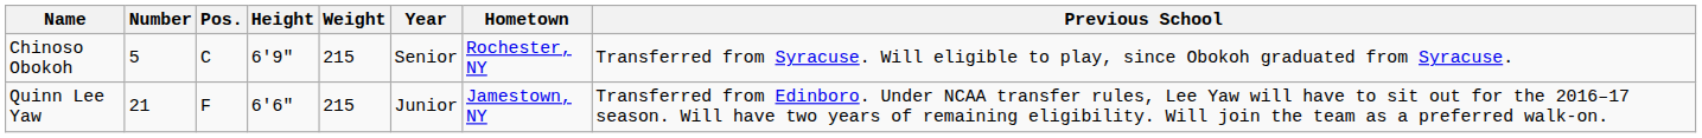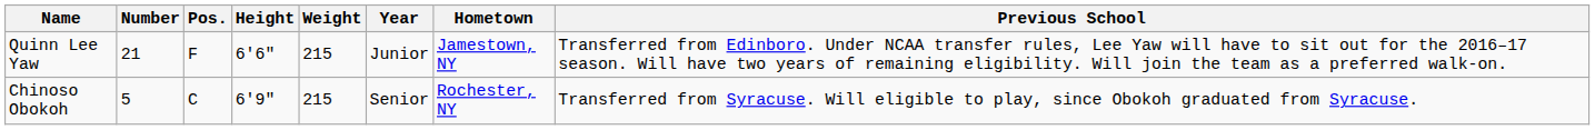 <table class="wikitable sortable" border="1">
 <tr>
 <th>Name</th>
 <th>Number</th>
 <th>Pos.</th>
 <th>Height</th>
 <th>Weight</th>
 <th>Year</th>
 <th>Hometown</th>
 <th class="unsortable">Previous School</th>
 </tr>
 <tr>
+<td>Quinn Lee Yaw</td>
+<td>21</td>
+<td>F</td>
+<td>6'6"</td>
+<td>215</td>
+<td>Junior</td>
+<td><a href='#'>Jamestown, NY</a></td>
+<td>Transferred from <a href='#'>Edinboro</a>. Under NCAA transfer rules, Lee Yaw will have to sit out for the 2016–17 season. Will have two years of remaining eligibility. Will join the team as a preferred walk-on.</td>
+</tr>
+<tr>
 <td>Chinoso Obokoh</td>
 <td>5</td>
 <td>C</td>
 <td>6'9"</td>
 <td>215</td>
 <td>Senior</td>
 <td><a href='#'>Rochester, NY</a></td>
 <td>Transferred from <a href='#'>Syracuse</a>. Will eligible to play, since Obokoh graduated from <a href='#'>Syracuse</a>.</td>
 </tr>
-<tr>
-<td>Quinn Lee Yaw</td>
-<td>21</td>
-<td>F</td>
-<td>6'6"</td>
-<td>215</td>
-<td>Junior</td>
-<td><a href='#'>Jamestown, NY</a></td>
-<td>Transferred from <a href='#'>Edinboro</a>. Under NCAA transfer rules, Lee Yaw will have to sit out for the 2016–17 season. Will have two years of remaining eligibility. Will join the team as a preferred walk-on.</td>
-</tr>
 </table>
